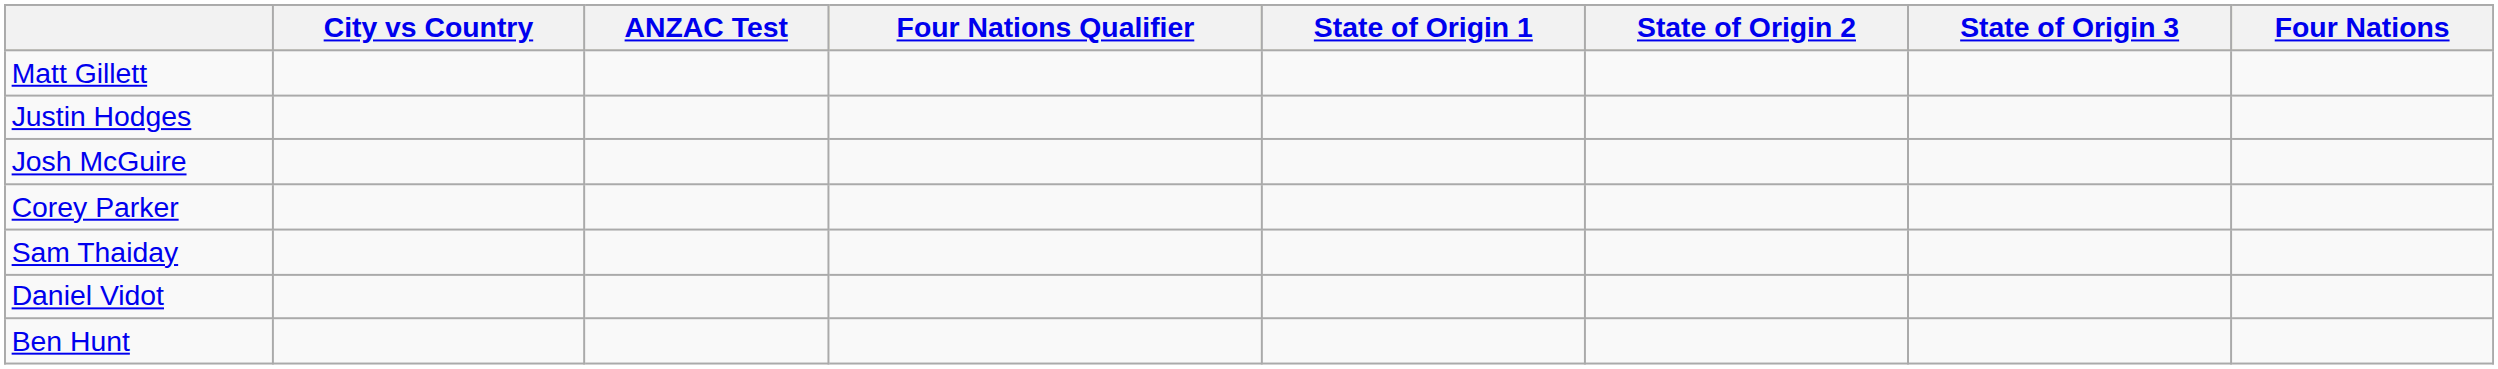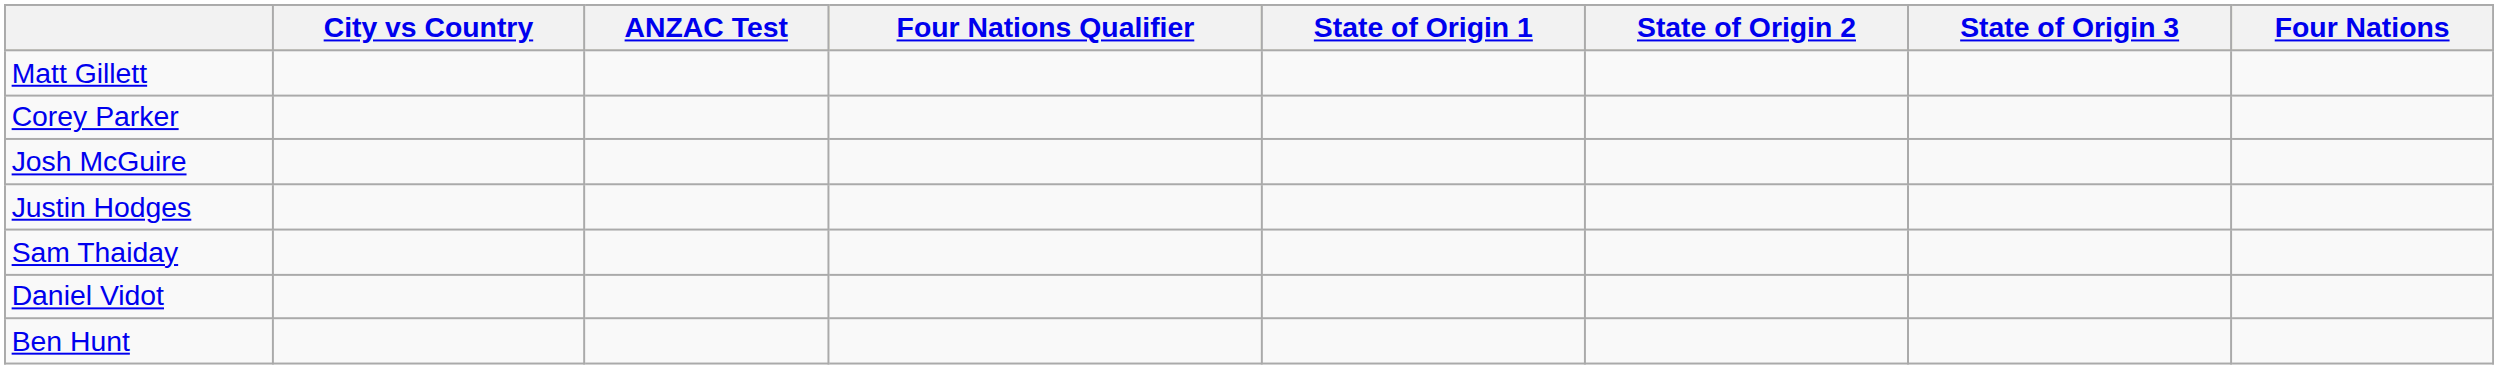 <table class="wikitable"  style="width:100%; font-size:90%;">
 <tr style="background:#bdb76b;">
 <th></th>
 <th><a href='#'>City vs Country</a></th>
 <th><a href='#'>ANZAC Test</a></th>
 <th><a href='#'>Four Nations Qualifier</a></th>
 <th><a href='#'>State of Origin 1</a></th>
 <th><a href='#'>State of Origin 2</a></th>
 <th><a href='#'>State of Origin 3</a></th>
 <th><a href='#'>Four Nations</a></th>
 </tr>
 <tr>
 <td><a href='#'>Matt Gillett</a></td>
 <td></td>
 <td></td>
 <td></td>
 <td></td>
 <td></td>
 <td></td>
 <td></td>
 </tr>
 <tr>
-<td><a href='#'>Justin Hodges</a></td>
+<td><a href='#'>Corey Parker</a></td>
 <td></td>
 <td></td>
 <td></td>
 <td></td>
 <td></td>
 <td></td>
 <td></td>
 </tr>
 <tr>
 <td><a href='#'>Josh McGuire</a></td>
 <td></td>
 <td></td>
 <td></td>
 <td></td>
 <td></td>
 <td></td>
 <td></td>
 </tr>
 <tr>
-<td><a href='#'>Corey Parker</a></td>
+<td><a href='#'>Justin Hodges</a></td>
 <td></td>
 <td></td>
 <td></td>
 <td></td>
 <td></td>
 <td></td>
 <td></td>
 </tr>
 <tr>
 <td><a href='#'>Sam Thaiday</a></td>
 <td></td>
 <td></td>
 <td></td>
 <td></td>
 <td></td>
 <td></td>
 <td></td>
 </tr>
 <tr>
 <td><a href='#'>Daniel Vidot</a></td>
 <td></td>
 <td></td>
 <td></td>
 <td></td>
 <td></td>
 <td></td>
 <td></td>
 </tr>
 <tr>
 <td><a href='#'>Ben Hunt</a></td>
 <td></td>
 <td></td>
 <td></td>
 <td></td>
 <td></td>
 <td></td>
 <td></td>
 </tr>
 </table>
